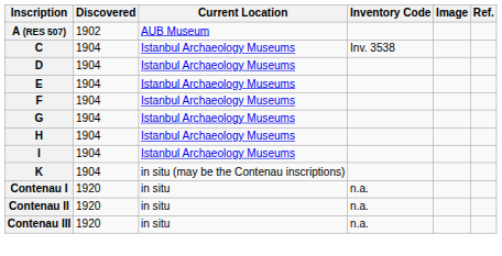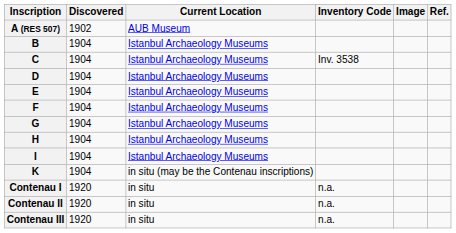 <table class="wikitable">
 <tr>
 <th>Inscription</th>
 <th>Discovered</th>
 <th>Current Location</th>
 <th>Inventory Code</th>
 <th>Image</th>
 <th>Ref.</th>
 </tr>
 <tr>
 <th>A <small>(RES 507)</small></th>
 <td>1902</td>
 <td><a href='#'>AUB Museum</a></td>
+<td></td>
+<td></td>
+<td></td>
+</tr>
+<tr>
+<th>B</th>
+<td>1904</td>
+<td><a href='#'>Istanbul Archaeology Museums</a></td>
 <td></td>
 <td></td>
 <td></td>
 </tr>
 <tr>
 <th>C</th>
 <td>1904</td>
 <td><a href='#'>Istanbul Archaeology Museums</a></td>
 <td>Inv. 3538</td>
 <td></td>
 <td></td>
 </tr>
 <tr>
 <th>D</th>
 <td>1904</td>
 <td><a href='#'>Istanbul Archaeology Museums</a></td>
 <td></td>
 <td></td>
 <td></td>
 </tr>
 <tr>
 <th>E</th>
 <td>1904</td>
 <td><a href='#'>Istanbul Archaeology Museums</a></td>
 <td></td>
 <td></td>
 <td></td>
 </tr>
 <tr>
 <th>F</th>
 <td>1904</td>
 <td><a href='#'>Istanbul Archaeology Museums</a></td>
 <td></td>
 <td></td>
 <td></td>
 </tr>
 <tr>
 <th>G</th>
 <td>1904</td>
 <td><a href='#'>Istanbul Archaeology Museums</a></td>
 <td></td>
 <td></td>
 <td></td>
 </tr>
 <tr>
 <th>H</th>
 <td>1904</td>
 <td><a href='#'>Istanbul Archaeology Museums</a></td>
 <td></td>
 <td></td>
 <td></td>
 </tr>
 <tr>
 <th>I</th>
 <td>1904</td>
 <td><a href='#'>Istanbul Archaeology Museums</a></td>
 <td></td>
 <td></td>
 <td></td>
 </tr>
 <tr>
 <th>K</th>
 <td>1904</td>
 <td>in situ (may be the Contenau inscriptions)</td>
 <td></td>
 <td></td>
 <td></td>
 </tr>
 <tr>
 <th>Contenau I</th>
 <td>1920</td>
 <td>in situ</td>
 <td>n.a.</td>
 <td></td>
 <td></td>
 </tr>
 <tr>
 <th>Contenau II</th>
 <td>1920</td>
 <td>in situ</td>
 <td>n.a.</td>
 <td></td>
 <td></td>
 </tr>
 <tr>
 <th>Contenau III</th>
 <td>1920</td>
 <td>in situ</td>
 <td>n.a.</td>
 <td></td>
 <td></td>
 </tr>
 </table>
